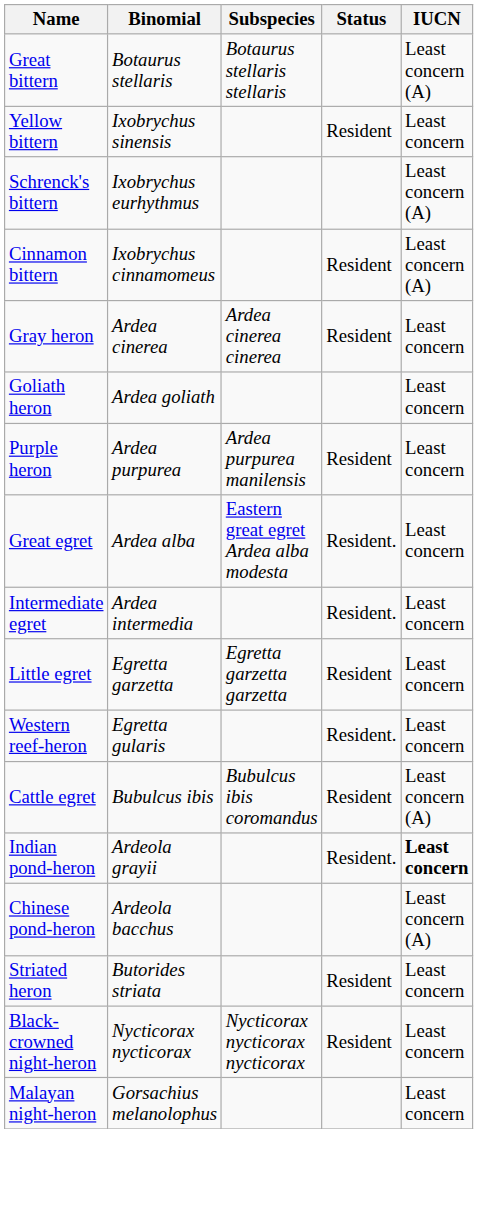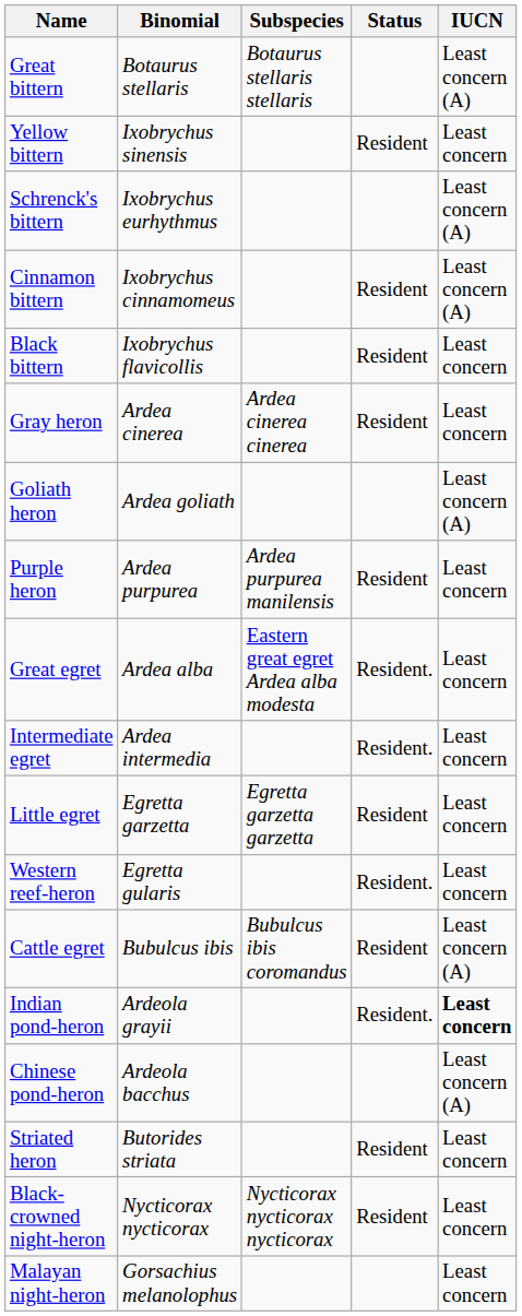 <table width=60% class="wikitable">
 <tr>
 <th width=20%>Name</th>
 <th width=30%>Binomial</th>
 <th width=40%>Subspecies</th>
 <th width=30%>Status</th>
 <th width=30%>IUCN</th>
 </tr>
 <tr>
 <td><a href='#'>Great bittern</a><br></td>
 <td><em>Botaurus stellaris</em></td>
 <td><em>Botaurus stellaris stellaris</em></td>
 <td></td>
 <td>Least concern<br>(A)</td>
 </tr>
 <tr>
 <td><a href='#'>Yellow bittern</a><br></td>
 <td><em>Ixobrychus sinensis</em></td>
 <td></td>
 <td>Resident</td>
 <td>Least concern</td>
 </tr>
 <tr>
 <td><a href='#'>Schrenck's bittern</a><br></td>
 <td><em>Ixobrychus eurhythmus</em></td>
 <td></td>
 <td></td>
 <td>Least concern<br>(A)</td>
 </tr>
 <tr>
 <td><a href='#'>Cinnamon bittern</a><br></td>
 <td><em>Ixobrychus cinnamomeus</em></td>
 <td></td>
 <td>Resident</td>
 <td>Least concern<br>(A)</td>
 </tr>
 <tr>
+<td><a href='#'>Black bittern</a><br></td>
+<td><em>Ixobrychus flavicollis</em></td>
+<td></td>
+<td>Resident</td>
+<td>Least concern</td>
+</tr>
+<tr>
 <td><a href='#'>Gray heron</a><br></td>
 <td><em>Ardea cinerea</em></td>
 <td><em>Ardea cinerea cinerea</em></td>
 <td>Resident</td>
 <td>Least concern</td>
 </tr>
 <tr>
 <td><a href='#'>Goliath heron</a><br></td>
 <td><em>Ardea goliath</em></td>
 <td></td>
 <td></td>
-<td>Least concern</td>
+<td>Least concern<br>(A)</td>
 </tr>
 <tr>
 <td><a href='#'>Purple heron</a><br></td>
 <td><em>Ardea purpurea</em></td>
 <td><em>Ardea purpurea manilensis</em></td>
 <td>Resident</td>
 <td>Least concern</td>
 </tr>
 <tr>
 <td><a href='#'>Great egret</a><br></td>
 <td><em>Ardea alba</em></td>
 <td><a href='#'>Eastern great egret</a><br><em>Ardea alba modesta</em></td>
 <td>Resident.</td>
 <td>Least concern</td>
 </tr>
 <tr>
 <td><a href='#'>Intermediate egret</a><br></td>
 <td><em>Ardea intermedia</em></td>
 <td></td>
 <td>Resident.</td>
 <td>Least concern</td>
 </tr>
 <tr>
 <td><a href='#'>Little egret</a><br></td>
 <td><em>Egretta garzetta</em></td>
 <td><em>Egretta garzetta garzetta</em></td>
 <td>Resident</td>
 <td>Least concern</td>
 </tr>
 <tr>
 <td><a href='#'>Western reef-heron</a><br></td>
 <td><em>Egretta gularis</em></td>
 <td></td>
 <td>Resident.</td>
 <td>Least concern</td>
 </tr>
 <tr>
 <td><a href='#'>Cattle egret</a><br></td>
 <td><em>Bubulcus ibis</em></td>
 <td><em>Bubulcus ibis coromandus</em></td>
 <td>Resident</td>
 <td>Least concern<br>(A)</td>
 </tr>
 <tr>
 <td><a href='#'>Indian pond-heron</a><br></td>
 <td><em>Ardeola grayii</em></td>
 <td></td>
 <td>Resident.</td>
 <td><strong>Least concern</strong></td>
 </tr>
 <tr>
 <td><a href='#'>Chinese pond-heron</a><br></td>
 <td><em>Ardeola bacchus</em></td>
 <td></td>
 <td></td>
 <td>Least concern<br>(A)</td>
 </tr>
 <tr>
 <td><a href='#'>Striated heron</a><br></td>
 <td><em>Butorides striata</em></td>
 <td></td>
 <td>Resident</td>
 <td>Least concern</td>
 </tr>
 <tr>
 <td><a href='#'>Black-crowned night-heron</a><br></td>
 <td><em>Nycticorax nycticorax</em></td>
 <td><em>Nycticorax nycticorax nycticorax</em></td>
 <td>Resident</td>
 <td>Least concern</td>
 </tr>
 <tr>
 <td><a href='#'>Malayan night-heron</a><br></td>
 <td><em>Gorsachius melanolophus</em></td>
 <td></td>
 <td></td>
 <td>Least concern</td>
 </tr>
 </table>
